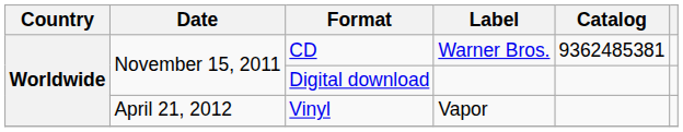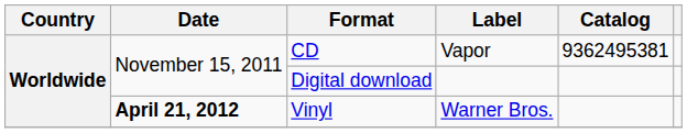 <table class="wikitable plainrowheaders">
 <tr>
 <th>Country</th>
 <th>Date</th>
 <th>Format</th>
 <th>Label</th>
 <th>Catalog </th>
 <th></th>
 </tr>
 <tr>
 <th scope="row" rowspan="3">Worldwide</th>
 <td rowspan="2">November 15, 2011</td>
 <td><a href='#'>CD</a></td>
-<td><a href='#'>Warner Bros.</a></td>
-<td>9362485381</td>
+<td>Vapor</td>
+<td>9362495381</td>
 <td></td>
 </tr>
 <tr>
 <td><a href='#'>Digital download</a></td>
 <td></td>
 <td></td>
 <td></td>
 </tr>
 <tr>
-<td>April 21, 2012</td>
+<td><strong>April 21, 2012</strong></td>
 <td><a href='#'>Vinyl</a></td>
-<td>Vapor</td>
+<td><a href='#'>Warner Bros.</a></td>
 <td></td>
 <td></td>
 </tr>
 <tr>
 </tr>
 </table>
